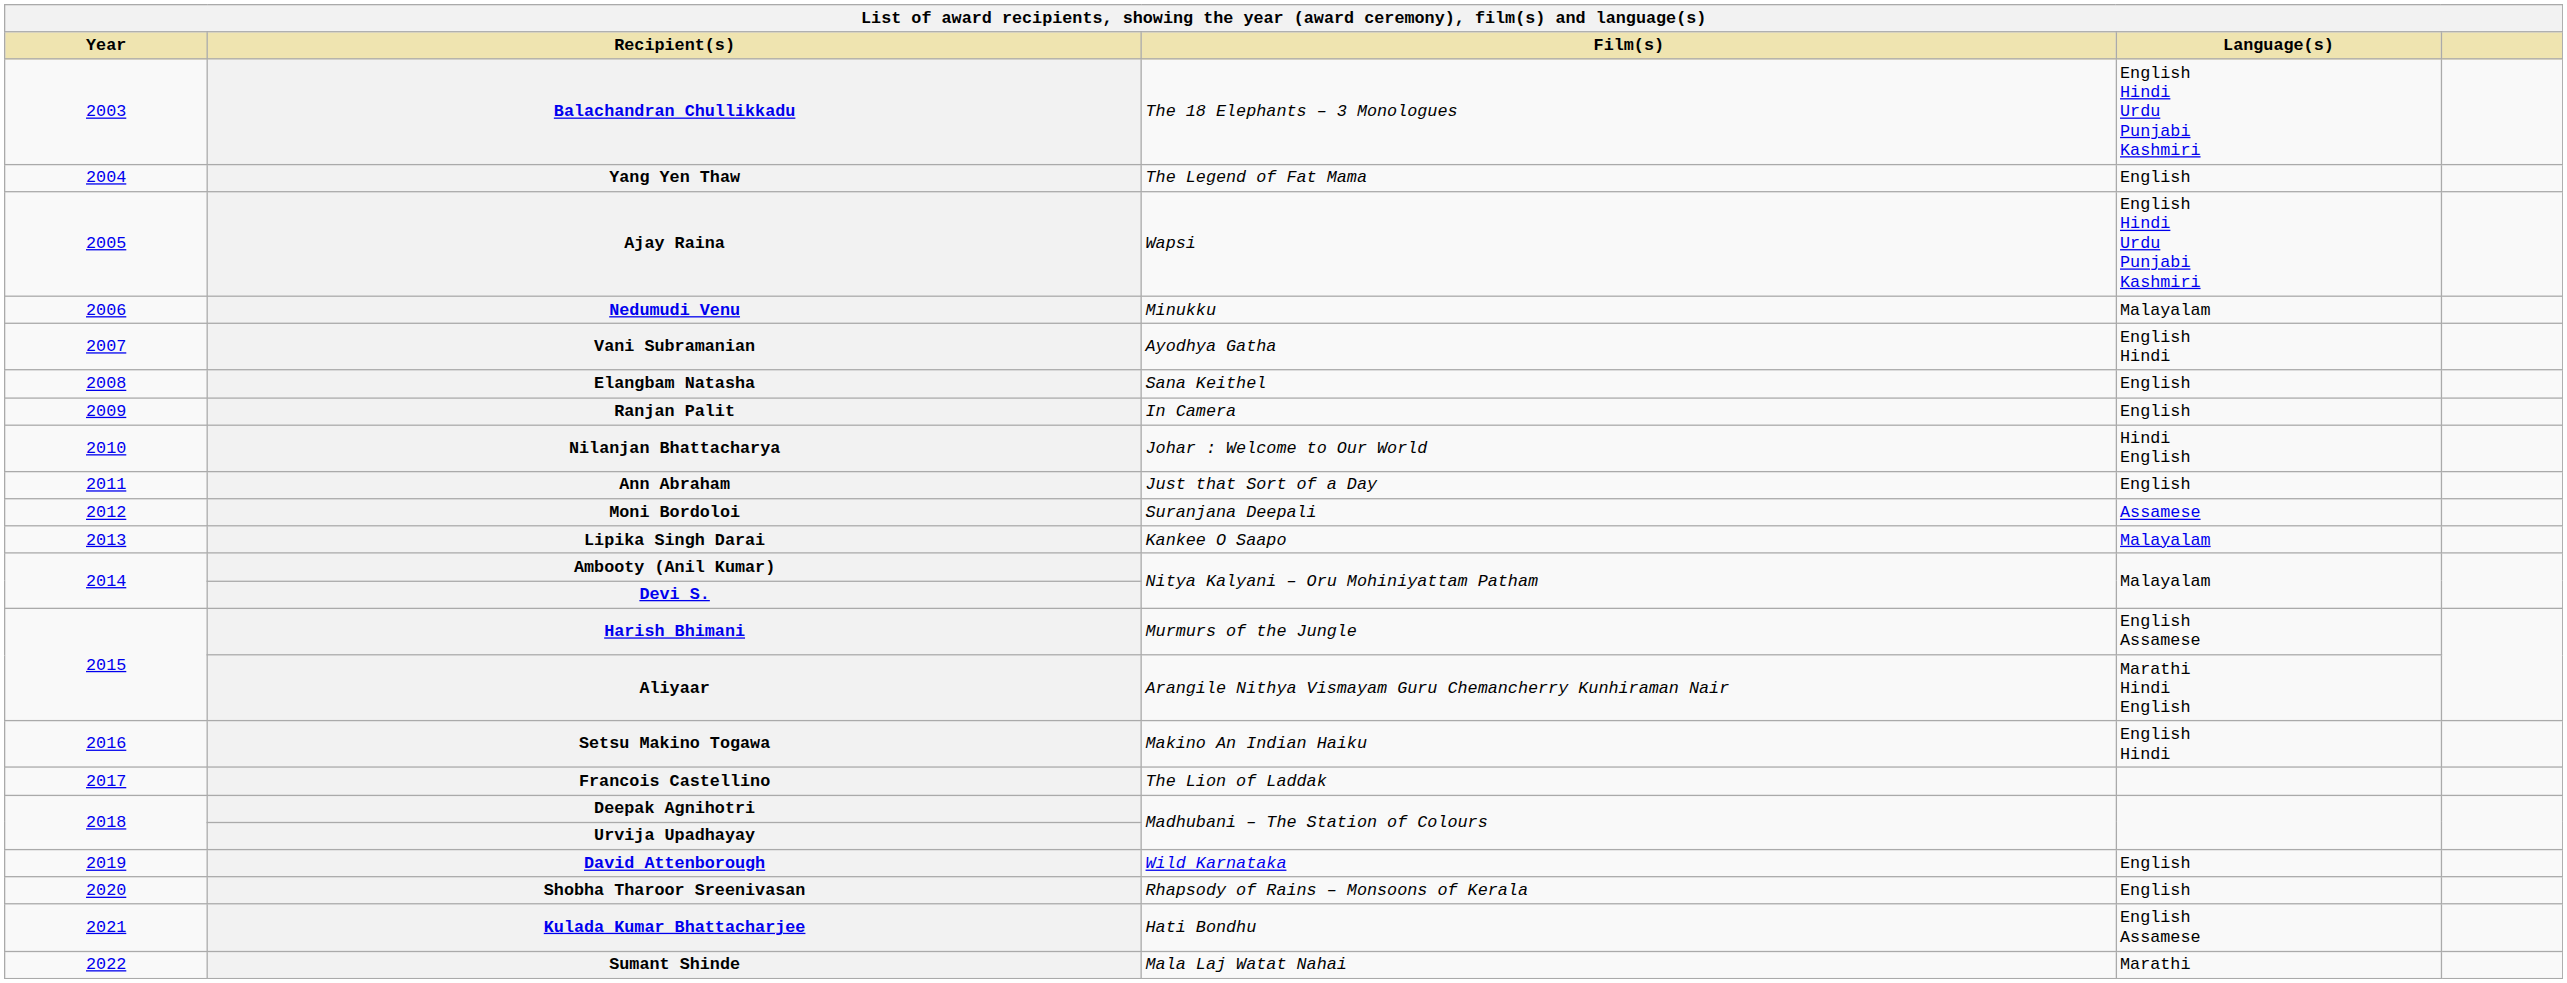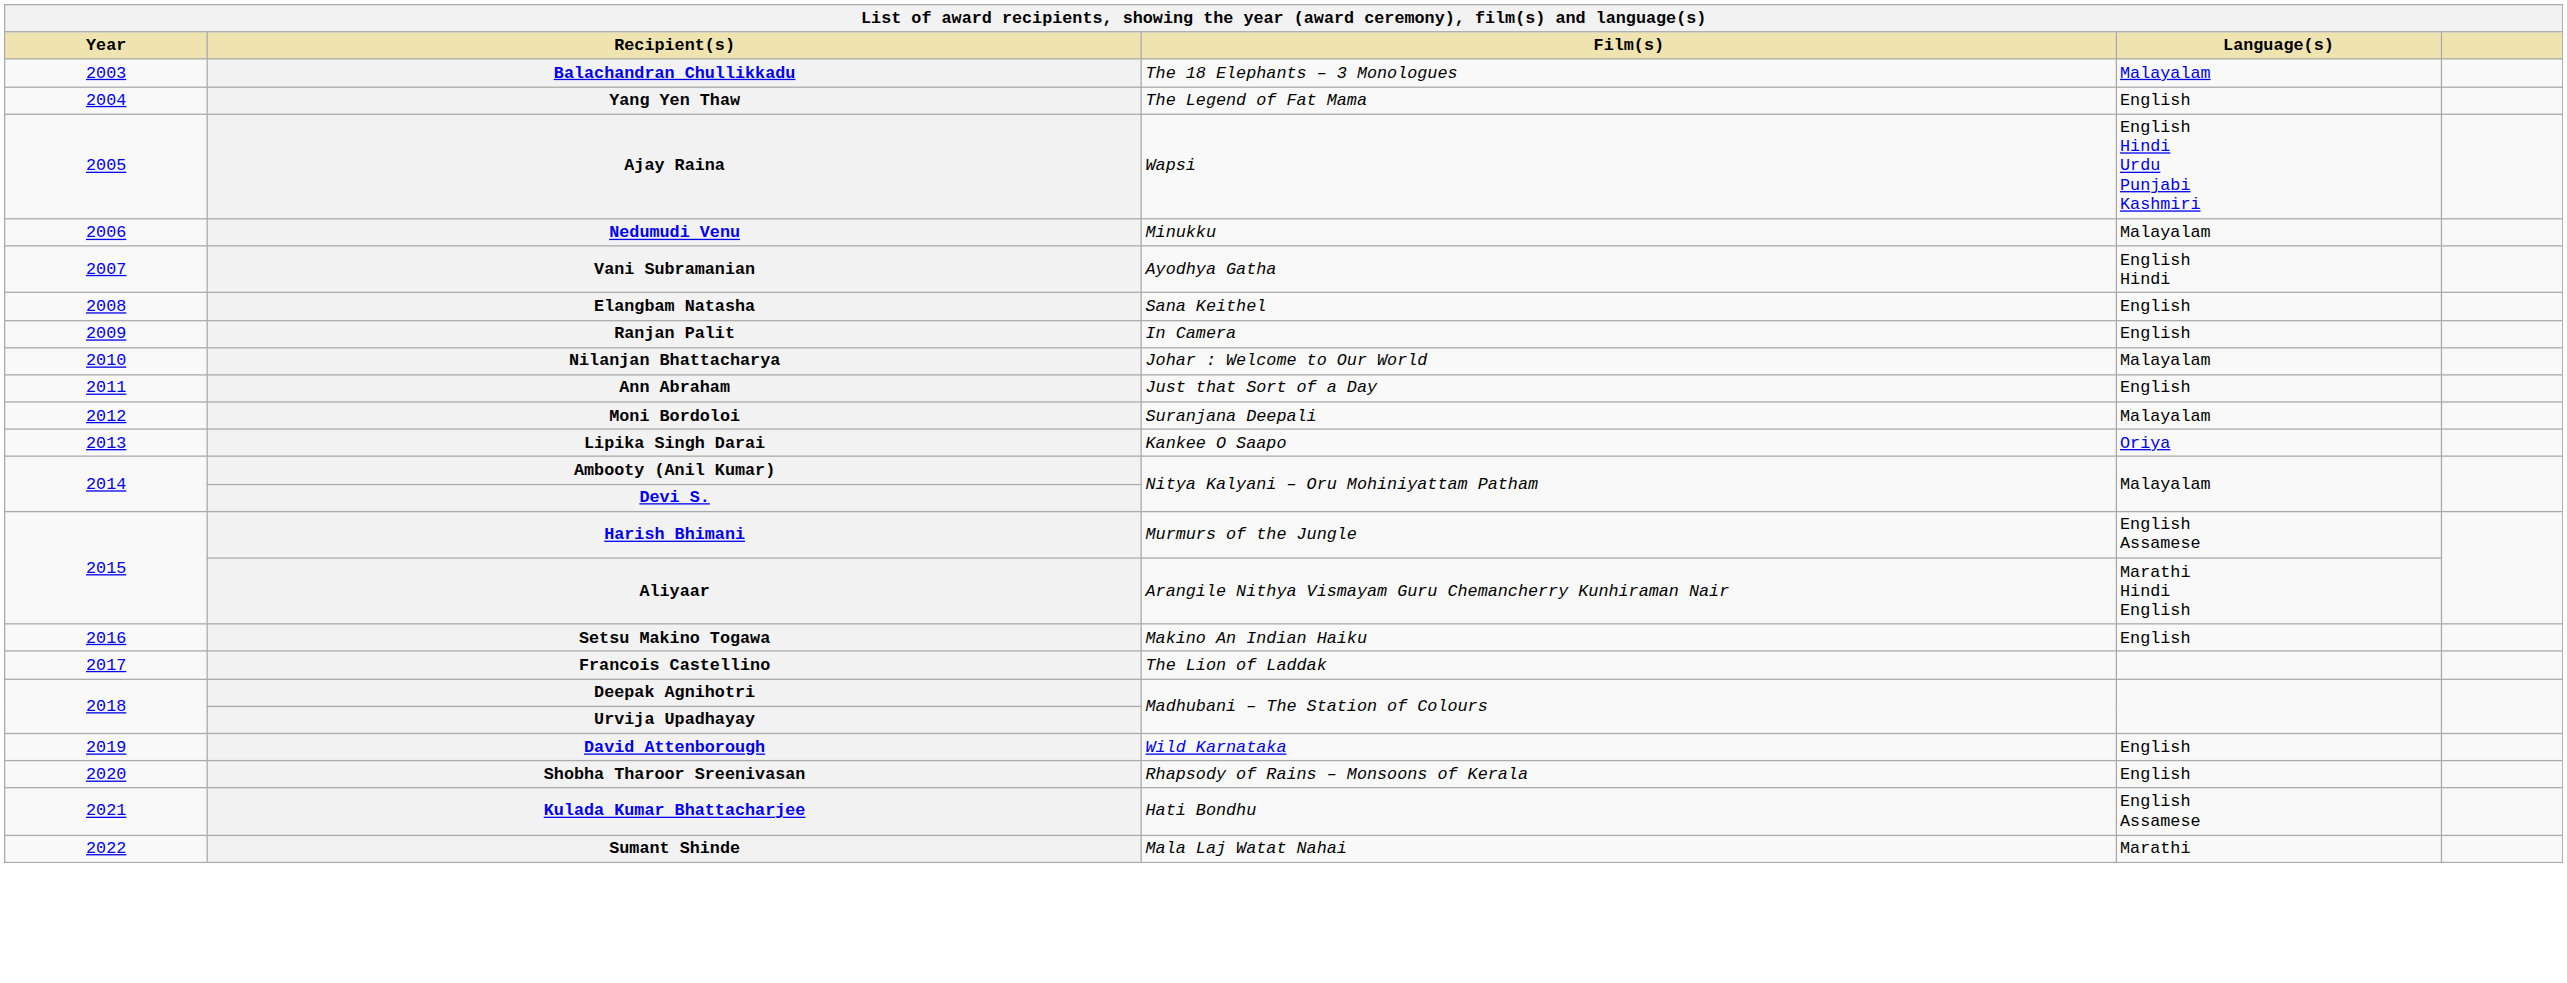 <table class="wikitable sortable plainrowheaders" style="width:100%">
 <tr>
 <th colspan="5">List of award recipients, showing the year (award ceremony), film(s) and language(s)</th>
 </tr>
 <tr>
 <th scope="col" style="background-color:#EFE4B0;width:5%">Year</th>
 <th scope="col" style="background-color:#EFE4B0;width:23%">Recipient(s)</th>
 <th scope="col" style="background-color:#EFE4B0;width:24%">Film(s)</th>
 <th scope="col" style="background-color:#EFE4B0;width:8%">Language(s)</th>
 <th scope="col" style="background-color:#EFE4B0;width:3%;" class="unsortable"></th>
 </tr>
 <tr>
 <td align="center"><a href='#'>2003<br></a></td>
 <th scope="row"><a href='#'>Balachandran Chullikkadu</a></th>
 <td><em>The 18 Elephants – 3 Monologues</em></td>
-<td>English<br><a href='#'>Hindi</a><br><a href='#'>Urdu</a><br><a href='#'>Punjabi</a><br><a href='#'>Kashmiri</a></td>
+<td><a href='#'>Malayalam</a></td>
 <td align="center"></td>
 </tr>
 <tr>
 <td align="center"><a href='#'>2004<br></a></td>
 <th scope="row">Yang Yen Thaw</th>
 <td><em>The Legend of Fat Mama</em></td>
 <td>English</td>
 <td align="center"></td>
 </tr>
 <tr>
 <td align="center"><a href='#'>2005<br></a></td>
 <th scope="row">Ajay Raina</th>
 <td><em>Wapsi</em></td>
 <td>English<br><a href='#'>Hindi</a><br><a href='#'>Urdu</a><br><a href='#'>Punjabi</a><br><a href='#'>Kashmiri</a></td>
 <td align="center"></td>
 </tr>
 <tr>
 <td align="center"><a href='#'>2006<br></a></td>
 <th scope="row"><a href='#'>Nedumudi Venu</a></th>
 <td><em>Minukku</em></td>
 <td>Malayalam</td>
 <td align="center"></td>
 </tr>
 <tr>
 <td align="center"><a href='#'>2007<br></a></td>
 <th scope="row">Vani Subramanian</th>
 <td><em>Ayodhya Gatha</em></td>
 <td>English<br>Hindi</td>
 <td align="center"></td>
 </tr>
 <tr>
 <td align="center"><a href='#'>2008<br></a></td>
 <th scope="row">Elangbam Natasha</th>
 <td><em>Sana Keithel</em></td>
 <td>English</td>
 <td align="center"></td>
 </tr>
 <tr>
 <td align="center"><a href='#'>2009<br></a></td>
 <th scope="row">Ranjan Palit</th>
 <td><em>In Camera</em></td>
 <td>English</td>
 <td align="center"></td>
 </tr>
 <tr>
 <td align="center"><a href='#'>2010<br></a></td>
 <th scope="row">Nilanjan Bhattacharya</th>
 <td><em>Johar : Welcome to Our World</em></td>
-<td>Hindi<br>English</td>
+<td>Malayalam</td>
 <td align="center"></td>
 </tr>
 <tr>
 <td align="center"><a href='#'>2011<br></a></td>
 <th scope="row">Ann Abraham</th>
 <td><em>Just that Sort of a Day</em></td>
 <td>English</td>
 <td align="center"></td>
 </tr>
 <tr>
 <td align="center"><a href='#'>2012<br></a></td>
 <th scope="row">Moni Bordoloi</th>
 <td><em>Suranjana Deepali</em></td>
-<td><a href='#'>Assamese</a></td>
+<td>Malayalam</td>
 <td align="center"></td>
 </tr>
 <tr>
 <td align="center"><a href='#'>2013<br></a></td>
 <th scope="row">Lipika Singh Darai</th>
 <td><em>Kankee O Saapo</em></td>
-<td><a href='#'>Malayalam</a></td>
+<td><a href='#'>Oriya</a></td>
 <td align="center"></td>
 </tr>
 <tr>
 <td align="center" rowspan="2"><a href='#'>2014<br></a></td>
 <th scope="row">Ambooty (Anil Kumar)</th>
 <td rowspan="2"><em>Nitya Kalyani – Oru Mohiniyattam Patham</em></td>
 <td rowspan="2">Malayalam</td>
 <td align="center" rowspan="2"></td>
 </tr>
 <tr>
 <th scope="row"><a href='#'>Devi S.</a></th>
 </tr>
 <tr>
 <td align="center" rowspan="2"><a href='#'>2015<br></a></td>
 <th scope="row"><a href='#'>Harish Bhimani</a></th>
 <td><em>Murmurs of the Jungle</em></td>
 <td> English<br> Assamese</td>
 <td align="center" rowspan="2"></td>
 </tr>
 <tr>
 <th scope="row">Aliyaar</th>
 <td><em>Arangile Nithya Vismayam Guru Chemancherry Kunhiraman Nair</em></td>
 <td>Marathi<br>Hindi<br>English</td>
 </tr>
 <tr>
 <td align="center"><a href='#'>2016<br></a></td>
 <th scope="row">Setsu Makino Togawa</th>
 <td><em>Makino An Indian Haiku</em></td>
-<td>English<br>Hindi</td>
+<td>English</td>
 <td align="center"></td>
 </tr>
 <tr>
 <td align="center"><a href='#'>2017<br></a></td>
 <th scope="row">Francois Castellino</th>
 <td><em>The Lion of Laddak</em></td>
 <td></td>
 <td align="center"></td>
 </tr>
 <tr>
 <td align="center" rowspan="2"><a href='#'>2018<br></a></td>
 <th scope="row">Deepak Agnihotri</th>
 <td rowspan="2"><em>Madhubani – The Station of Colours</em></td>
 <td rowspan="2"></td>
 <td align="center" rowspan="2"></td>
 </tr>
 <tr>
 <th scope="row">Urvija Upadhayay</th>
 </tr>
 <tr>
 <td align="center"><a href='#'>2019<br></a></td>
 <th scope="row"><a href='#'>David Attenborough</a></th>
 <td><a href='#'><em>Wild Karnataka</em></a></td>
 <td>English</td>
 <td align="center"></td>
 </tr>
 <tr>
 <td align="center"><a href='#'>2020<br></a></td>
 <th scope="row">Shobha Tharoor Sreenivasan</th>
 <td><em>Rhapsody of Rains – Monsoons of Kerala</em></td>
 <td>English</td>
 <td align="center"></td>
 </tr>
 <tr>
 <td align="center"><a href='#'>2021<br></a></td>
 <th scope="row"><a href='#'>Kulada Kumar Bhattacharjee</a></th>
 <td><em>Hati Bondhu</em></td>
 <td> English<br> Assamese</td>
 <td align="center"></td>
 </tr>
 <tr>
 <td align="center"><a href='#'>2022<br></a></td>
 <th scope="row">Sumant Shinde</th>
 <td><em>Mala Laj Watat Nahai</em></td>
 <td>Marathi</td>
 <td align="center"></td>
 </tr>
 </table>
